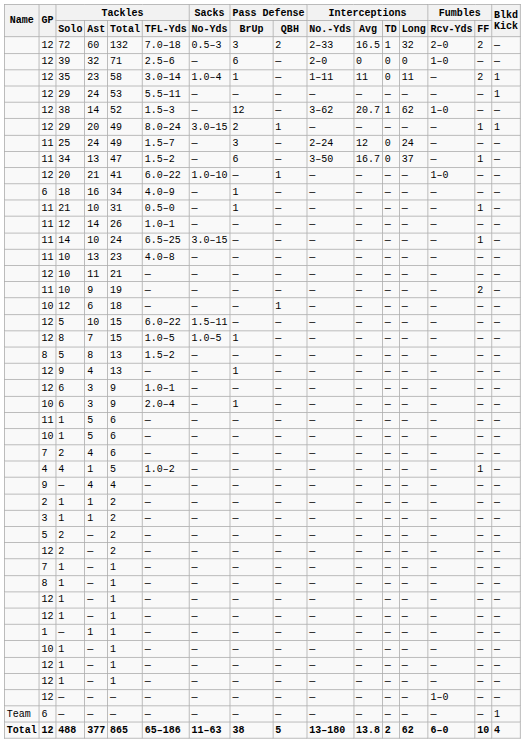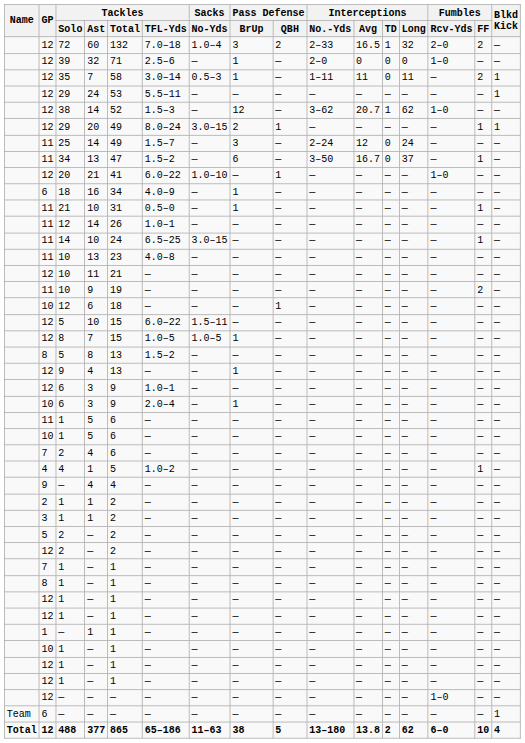 <table class="wikitable" style="white-space:nowrap;">
 <tr>
 <th rowspan="2">Name</th>
 <th rowspan="2">GP</th>
 <th colspan="4">Tackles</th>
 <th>Sacks</th>
 <th colspan="2">Pass Defense</th>
 <th colspan="4">Interceptions</th>
 <th colspan="2">Fumbles</th>
 <th rowspan="2">Blkd<br>Kick</th>
 </tr>
 <tr>
 <th>Solo</th>
 <th>Ast</th>
 <th>Total</th>
 <th>TFL-Yds</th>
 <th>No-Yds</th>
 <th>BrUp</th>
 <th>QBH</th>
 <th>No.-Yds</th>
 <th>Avg</th>
 <th>TD</th>
 <th>Long</th>
 <th>Rcv-Yds</th>
 <th>FF</th>
 </tr>
 <tr>
 <td></td>
 <td>12</td>
 <td>72</td>
 <td>60</td>
 <td>132</td>
 <td>7.0–18</td>
-<td>0.5–3</td>
+<td>1.0–4</td>
 <td>3</td>
 <td>2</td>
 <td>2–33</td>
 <td>16.5</td>
 <td>1</td>
 <td>32</td>
 <td>2–0</td>
 <td>2</td>
 <td>—</td>
 </tr>
 <tr>
 <td></td>
 <td>12</td>
 <td>39</td>
 <td>32</td>
 <td>71</td>
 <td>2.5–6</td>
 <td>—</td>
-<td>6</td>
+<td>1</td>
 <td>—</td>
 <td>2–0</td>
 <td>0</td>
 <td>0</td>
 <td>0</td>
 <td>1–0</td>
 <td>—</td>
 <td>—</td>
 </tr>
 <tr>
 <td></td>
 <td>12</td>
 <td>35</td>
-<td>23</td>
+<td>7</td>
 <td>58</td>
 <td>3.0–14</td>
-<td>1.0–4</td>
+<td>0.5–3</td>
 <td>1</td>
 <td>—</td>
 <td>1–11</td>
 <td>11</td>
 <td>0</td>
 <td>11</td>
 <td>—</td>
 <td>2</td>
 <td>1</td>
 </tr>
 <tr>
 <td></td>
 <td>12</td>
 <td>29</td>
 <td>24</td>
 <td>53</td>
 <td>5.5–11</td>
 <td>—</td>
 <td>—</td>
 <td>—</td>
 <td>—</td>
 <td>—</td>
 <td>—</td>
 <td>—</td>
 <td>—</td>
 <td>—</td>
 <td>1</td>
 </tr>
 <tr>
 <td></td>
 <td>12</td>
 <td>38</td>
 <td>14</td>
 <td>52</td>
 <td>1.5–3</td>
 <td>—</td>
 <td>12</td>
 <td>—</td>
 <td>3–62</td>
 <td>20.7</td>
 <td>1</td>
 <td>62</td>
 <td>1–0</td>
 <td>—</td>
 <td>—</td>
 </tr>
 <tr>
 <td></td>
 <td>12</td>
 <td>29</td>
 <td>20</td>
 <td>49</td>
 <td>8.0–24</td>
 <td>3.0–15</td>
 <td>2</td>
 <td>1</td>
 <td>—</td>
 <td>—</td>
 <td>—</td>
 <td>—</td>
 <td>—</td>
 <td>1</td>
 <td>1</td>
 </tr>
 <tr>
 <td></td>
 <td>11</td>
 <td>25</td>
-<td>24</td>
+<td>14</td>
 <td>49</td>
 <td>1.5–7</td>
 <td>—</td>
 <td>3</td>
 <td>—</td>
 <td>2–24</td>
 <td>12</td>
 <td>0</td>
 <td>24</td>
 <td>—</td>
 <td>—</td>
 <td>—</td>
 </tr>
 <tr>
 <td></td>
 <td>11</td>
 <td>34</td>
 <td>13</td>
 <td>47</td>
 <td>1.5–2</td>
 <td>—</td>
 <td>6</td>
 <td>—</td>
 <td>3–50</td>
 <td>16.7</td>
 <td>0</td>
 <td>37</td>
 <td>—</td>
 <td>1</td>
 <td>—</td>
 </tr>
 <tr>
 <td></td>
 <td>12</td>
 <td>20</td>
 <td>21</td>
 <td>41</td>
 <td>6.0–22</td>
 <td>1.0–10</td>
 <td>—</td>
 <td>1</td>
 <td>—</td>
 <td>—</td>
 <td>—</td>
 <td>—</td>
 <td>1–0</td>
 <td>—</td>
 <td>—</td>
 </tr>
 <tr>
 <td></td>
 <td>6</td>
 <td>18</td>
 <td>16</td>
 <td>34</td>
 <td>4.0–9</td>
 <td>—</td>
 <td>1</td>
 <td>—</td>
 <td>—</td>
 <td>—</td>
 <td>—</td>
 <td>—</td>
 <td>—</td>
 <td>—</td>
 <td>—</td>
 </tr>
 <tr>
 <td></td>
 <td>11</td>
 <td>21</td>
 <td>10</td>
 <td>31</td>
 <td>0.5–0</td>
 <td>—</td>
 <td>1</td>
 <td>—</td>
 <td>—</td>
 <td>—</td>
 <td>—</td>
 <td>—</td>
 <td>—</td>
 <td>1</td>
 <td>—</td>
 </tr>
 <tr>
 <td></td>
 <td>11</td>
 <td>12</td>
 <td>14</td>
 <td>26</td>
 <td>1.0–1</td>
 <td>—</td>
 <td>—</td>
 <td>—</td>
 <td>—</td>
 <td>—</td>
 <td>—</td>
 <td>—</td>
 <td>—</td>
 <td>—</td>
 <td>—</td>
 </tr>
 <tr>
 <td></td>
 <td>11</td>
 <td>14</td>
 <td>10</td>
 <td>24</td>
 <td>6.5–25</td>
 <td>3.0–15</td>
 <td>—</td>
 <td>—</td>
 <td>—</td>
 <td>—</td>
 <td>—</td>
 <td>—</td>
 <td>—</td>
 <td>1</td>
 <td>—</td>
 </tr>
 <tr>
 <td></td>
 <td>11</td>
 <td>10</td>
 <td>13</td>
 <td>23</td>
 <td>4.0–8</td>
 <td>—</td>
 <td>—</td>
 <td>—</td>
 <td>—</td>
 <td>—</td>
 <td>—</td>
 <td>—</td>
 <td>—</td>
 <td>—</td>
 <td>—</td>
 </tr>
 <tr>
 <td></td>
 <td>12</td>
 <td>10</td>
 <td>11</td>
 <td>21</td>
 <td>—</td>
 <td>—</td>
 <td>—</td>
 <td>—</td>
 <td>—</td>
 <td>—</td>
 <td>—</td>
 <td>—</td>
 <td>—</td>
 <td>—</td>
 <td>—</td>
 </tr>
 <tr>
 <td></td>
 <td>11</td>
 <td>10</td>
 <td>9</td>
 <td>19</td>
 <td>—</td>
 <td>—</td>
 <td>—</td>
 <td>—</td>
 <td>—</td>
 <td>—</td>
 <td>—</td>
 <td>—</td>
 <td>—</td>
 <td>2</td>
 <td>—</td>
 </tr>
 <tr>
 <td></td>
 <td>10</td>
 <td>12</td>
 <td>6</td>
 <td>18</td>
 <td>—</td>
 <td>—</td>
 <td>—</td>
 <td>1</td>
 <td>—</td>
 <td>—</td>
 <td>—</td>
 <td>—</td>
 <td>—</td>
 <td>—</td>
 <td>—</td>
 </tr>
 <tr>
 <td></td>
 <td>12</td>
 <td>5</td>
 <td>10</td>
 <td>15</td>
 <td>6.0–22</td>
 <td>1.5–11</td>
 <td>—</td>
 <td>—</td>
 <td>—</td>
 <td>—</td>
 <td>—</td>
 <td>—</td>
 <td>—</td>
 <td>—</td>
 <td>—</td>
 </tr>
 <tr>
 <td></td>
 <td>12</td>
 <td>8</td>
 <td>7</td>
 <td>15</td>
 <td>1.0–5</td>
 <td>1.0–5</td>
 <td>1</td>
 <td>—</td>
 <td>—</td>
 <td>—</td>
 <td>—</td>
 <td>—</td>
 <td>—</td>
 <td>—</td>
 <td>—</td>
 </tr>
 <tr>
 <td></td>
 <td>8</td>
 <td>5</td>
 <td>8</td>
 <td>13</td>
 <td>1.5–2</td>
 <td>—</td>
 <td>—</td>
 <td>—</td>
 <td>—</td>
 <td>—</td>
 <td>—</td>
 <td>—</td>
 <td>—</td>
 <td>—</td>
 <td>—</td>
 </tr>
 <tr>
 <td></td>
 <td>12</td>
 <td>9</td>
 <td>4</td>
 <td>13</td>
 <td>—</td>
 <td>—</td>
 <td>1</td>
 <td>—</td>
 <td>—</td>
 <td>—</td>
 <td>—</td>
 <td>—</td>
 <td>—</td>
 <td>—</td>
 <td>—</td>
 </tr>
 <tr>
 <td></td>
 <td>12</td>
 <td>6</td>
 <td>3</td>
 <td>9</td>
 <td>1.0–1</td>
 <td>—</td>
 <td>—</td>
 <td>—</td>
 <td>—</td>
 <td>—</td>
 <td>—</td>
 <td>—</td>
 <td>—</td>
 <td>—</td>
 <td>—</td>
 </tr>
 <tr>
 <td></td>
 <td>10</td>
 <td>6</td>
 <td>3</td>
 <td>9</td>
 <td>2.0–4</td>
 <td>—</td>
 <td>1</td>
 <td>—</td>
 <td>—</td>
 <td>—</td>
 <td>—</td>
 <td>—</td>
 <td>—</td>
 <td>—</td>
 <td>—</td>
 </tr>
 <tr>
 <td></td>
 <td>11</td>
 <td>1</td>
 <td>5</td>
 <td>6</td>
 <td>—</td>
 <td>—</td>
 <td>—</td>
 <td>—</td>
 <td>—</td>
 <td>—</td>
 <td>—</td>
 <td>—</td>
 <td>—</td>
 <td>—</td>
 <td>—</td>
 </tr>
 <tr>
 <td></td>
 <td>10</td>
 <td>1</td>
 <td>5</td>
 <td>6</td>
 <td>—</td>
 <td>—</td>
 <td>—</td>
 <td>—</td>
 <td>—</td>
 <td>—</td>
 <td>—</td>
 <td>—</td>
 <td>—</td>
 <td>—</td>
 <td>—</td>
 </tr>
 <tr>
 <td></td>
 <td>7</td>
 <td>2</td>
 <td>4</td>
 <td>6</td>
 <td>—</td>
 <td>—</td>
 <td>—</td>
 <td>—</td>
 <td>—</td>
 <td>—</td>
 <td>—</td>
 <td>—</td>
 <td>—</td>
 <td>—</td>
 <td>—</td>
 </tr>
 <tr>
 <td></td>
 <td>4</td>
 <td>4</td>
 <td>1</td>
 <td>5</td>
 <td>1.0–2</td>
 <td>—</td>
 <td>—</td>
 <td>—</td>
 <td>—</td>
 <td>—</td>
 <td>—</td>
 <td>—</td>
 <td>—</td>
 <td>1</td>
 <td>—</td>
 </tr>
 <tr>
 <td></td>
 <td>9</td>
 <td>—</td>
 <td>4</td>
 <td>4</td>
 <td>—</td>
 <td>—</td>
 <td>—</td>
 <td>—</td>
 <td>—</td>
 <td>—</td>
 <td>—</td>
 <td>—</td>
 <td>—</td>
 <td>—</td>
 <td>—</td>
 </tr>
 <tr>
 <td></td>
 <td>2</td>
 <td>1</td>
 <td>1</td>
 <td>2</td>
 <td>—</td>
 <td>—</td>
 <td>—</td>
 <td>—</td>
 <td>—</td>
 <td>—</td>
 <td>—</td>
 <td>—</td>
 <td>—</td>
 <td>—</td>
 <td>—</td>
 </tr>
 <tr>
 <td></td>
 <td>3</td>
 <td>1</td>
 <td>1</td>
 <td>2</td>
 <td>—</td>
 <td>—</td>
 <td>—</td>
 <td>—</td>
 <td>—</td>
 <td>—</td>
 <td>—</td>
 <td>—</td>
 <td>—</td>
 <td>—</td>
 <td>—</td>
 </tr>
 <tr>
 <td></td>
 <td>5</td>
 <td>2</td>
 <td>—</td>
 <td>2</td>
 <td>—</td>
 <td>—</td>
 <td>—</td>
 <td>—</td>
 <td>—</td>
 <td>—</td>
 <td>—</td>
 <td>—</td>
 <td>—</td>
 <td>—</td>
 <td>—</td>
 </tr>
 <tr>
 <td></td>
 <td>12</td>
 <td>2</td>
 <td>—</td>
 <td>2</td>
 <td>—</td>
 <td>—</td>
 <td>—</td>
 <td>—</td>
 <td>—</td>
 <td>—</td>
 <td>—</td>
 <td>—</td>
 <td>—</td>
 <td>—</td>
 <td>—</td>
 </tr>
 <tr>
 <td></td>
 <td>7</td>
 <td>1</td>
 <td>—</td>
 <td>1</td>
 <td>—</td>
 <td>—</td>
 <td>—</td>
 <td>—</td>
 <td>—</td>
 <td>—</td>
 <td>—</td>
 <td>—</td>
 <td>—</td>
 <td>—</td>
 <td>—</td>
 </tr>
 <tr>
 <td></td>
 <td>8</td>
 <td>1</td>
 <td>—</td>
 <td>1</td>
 <td>—</td>
 <td>—</td>
 <td>—</td>
 <td>—</td>
 <td>—</td>
 <td>—</td>
 <td>—</td>
 <td>—</td>
 <td>—</td>
 <td>—</td>
 <td>—</td>
 </tr>
 <tr>
 <td></td>
 <td>12</td>
 <td>1</td>
 <td>—</td>
 <td>1</td>
 <td>—</td>
 <td>—</td>
 <td>—</td>
 <td>—</td>
 <td>—</td>
 <td>—</td>
 <td>—</td>
 <td>—</td>
 <td>—</td>
 <td>—</td>
 <td>—</td>
 </tr>
 <tr>
 <td></td>
 <td>12</td>
 <td>1</td>
 <td>—</td>
 <td>1</td>
 <td>—</td>
 <td>—</td>
 <td>—</td>
 <td>—</td>
 <td>—</td>
 <td>—</td>
 <td>—</td>
 <td>—</td>
 <td>—</td>
 <td>—</td>
 <td>—</td>
 </tr>
 <tr>
 <td></td>
 <td>1</td>
 <td>—</td>
 <td>1</td>
 <td>1</td>
 <td>—</td>
 <td>—</td>
 <td>—</td>
 <td>—</td>
 <td>—</td>
 <td>—</td>
 <td>—</td>
 <td>—</td>
 <td>—</td>
 <td>—</td>
 <td>—</td>
 </tr>
 <tr>
 <td></td>
 <td>10</td>
 <td>1</td>
 <td>—</td>
 <td>1</td>
 <td>—</td>
 <td>—</td>
 <td>—</td>
 <td>—</td>
 <td>—</td>
 <td>—</td>
 <td>—</td>
 <td>—</td>
 <td>—</td>
 <td>—</td>
 <td>—</td>
 </tr>
 <tr>
 <td></td>
 <td>12</td>
 <td>1</td>
 <td>—</td>
 <td>1</td>
 <td>—</td>
 <td>—</td>
 <td>—</td>
 <td>—</td>
 <td>—</td>
 <td>—</td>
 <td>—</td>
 <td>—</td>
 <td>—</td>
 <td>—</td>
 <td>—</td>
 </tr>
 <tr>
 <td></td>
 <td>12</td>
 <td>1</td>
 <td>—</td>
 <td>1</td>
 <td>—</td>
 <td>—</td>
 <td>—</td>
 <td>—</td>
 <td>—</td>
 <td>—</td>
 <td>—</td>
 <td>—</td>
 <td>—</td>
 <td>—</td>
 <td>—</td>
 </tr>
 <tr>
 <td></td>
 <td>12</td>
 <td>—</td>
 <td>—</td>
 <td>—</td>
 <td>—</td>
 <td>—</td>
 <td>—</td>
 <td>—</td>
 <td>—</td>
 <td>—</td>
 <td>—</td>
 <td>—</td>
 <td>1–0</td>
 <td>—</td>
 <td>—</td>
 </tr>
 <tr>
 <td>Team</td>
 <td>6</td>
 <td>—</td>
 <td>—</td>
 <td>—</td>
 <td>—</td>
 <td>—</td>
 <td>—</td>
 <td>—</td>
 <td>—</td>
 <td>—</td>
 <td>—</td>
 <td>—</td>
 <td>—</td>
 <td>—</td>
 <td>1</td>
 </tr>
 <tr>
 <td><strong>Total</strong></td>
 <td><strong>12</strong></td>
 <td><strong>488</strong></td>
 <td><strong>377</strong></td>
 <td><strong>865</strong></td>
 <td><strong>65–186</strong></td>
 <td><strong>11–63</strong></td>
 <td><strong>38</strong></td>
 <td><strong>5</strong></td>
 <td><strong>13–180</strong></td>
 <td><strong>13.8</strong></td>
 <td><strong>2</strong></td>
 <td><strong>62</strong></td>
 <td><strong>6–0</strong></td>
 <td><strong>10</strong></td>
 <td><strong>4</strong></td>
 </tr>
 </table>
